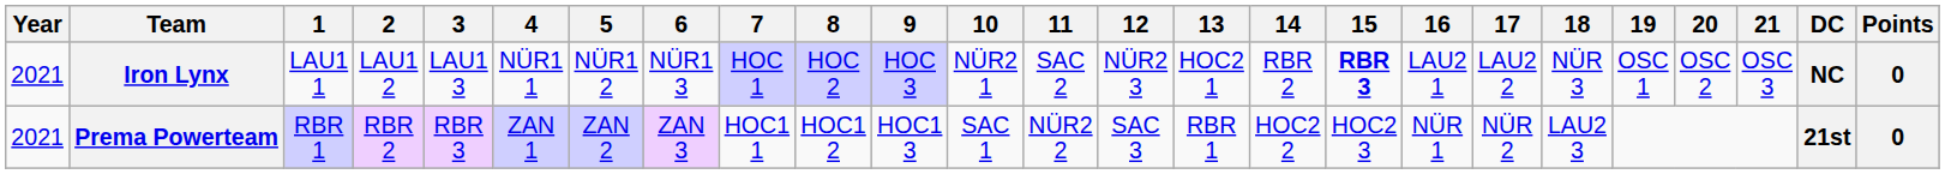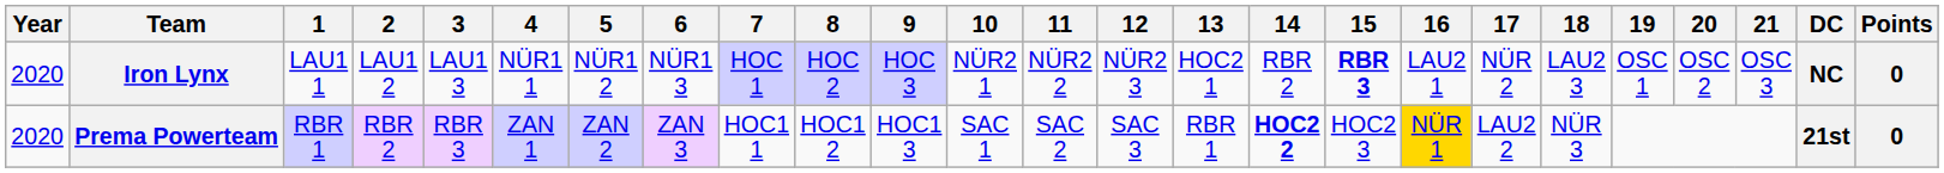 <table class="wikitable" style="text-align:center; font-size:85%">
 <tr>
 <th>Year</th>
 <th>Team</th>
 <th>1</th>
 <th>2</th>
 <th>3</th>
 <th>4</th>
 <th>5</th>
 <th>6</th>
 <th>7</th>
 <th>8</th>
 <th>9</th>
 <th>10</th>
 <th>11</th>
 <th>12</th>
 <th>13</th>
 <th>14</th>
 <th>15</th>
 <th>16</th>
 <th>17</th>
 <th>18</th>
 <th>19</th>
 <th>20</th>
 <th>21</th>
 <th>DC</th>
 <th>Points</th>
 </tr>
 <tr>
-<td><a href='#'>2021</a></td>
+<td><a href='#'>2020</a></td>
 <th nowrap><a href='#'>Iron Lynx</a></th>
 <td><a href='#'>LAU1<br>1</a><br></td>
 <td><a href='#'>LAU1<br>2</a><br></td>
 <td><a href='#'>LAU1<br>3</a><br></td>
 <td><a href='#'>NÜR1<br>1</a><br></td>
 <td><a href='#'>NÜR1<br>2</a><br></td>
 <td><a href='#'>NÜR1<br>3</a><br></td>
 <td style="background:#cfcfff;"><a href='#'>HOC<br>1</a><br></td>
 <td style="background:#cfcfff;"><a href='#'>HOC<br>2</a><br></td>
 <td style="background:#cfcfff;"><a href='#'>HOC<br>3</a><br></td>
 <td><a href='#'>NÜR2<br>1</a><br></td>
-<td><a href='#'>SAC<br>2</a><br></td>
+<td><a href='#'>NÜR2<br>2</a><br></td>
 <td><a href='#'>NÜR2<br>3</a><br></td>
 <td><a href='#'>HOC2<br>1</a><br></td>
 <td><a href='#'>RBR<br>2</a><br></td>
 <td><strong><a href='#'>RBR<br>3</a><br></strong></td>
 <td><a href='#'>LAU2<br>1</a><br></td>
-<td><a href='#'>LAU2<br>2</a><br></td>
-<td><a href='#'>NÜR<br>3</a><br></td>
+<td><a href='#'>NÜR<br>2</a><br></td>
+<td><a href='#'>LAU2<br>3</a><br></td>
 <td><a href='#'>OSC<br>1</a><br></td>
 <td><a href='#'>OSC<br>2</a><br></td>
 <td><a href='#'>OSC<br>3</a><br></td>
 <th>NC</th>
 <th>0</th>
 </tr>
 <tr>
-<td><a href='#'>2021</a></td>
+<td><a href='#'>2020</a></td>
 <th nowrap><a href='#'>Prema Powerteam</a></th>
 <td style="background:#cfcfff;"><a href='#'>RBR<br>1</a><br></td>
 <td style="background:#efcfff;"><a href='#'>RBR<br>2</a><br></td>
 <td style="background:#efcfff;"><a href='#'>RBR<br>3</a><br></td>
 <td style="background:#cfcfff;"><a href='#'>ZAN<br>1</a><br></td>
 <td style="background:#cfcfff;"><a href='#'>ZAN<br>2</a><br></td>
 <td style="background:#efcfff;"><a href='#'>ZAN<br>3</a><br></td>
 <td><a href='#'>HOC1<br>1</a><br></td>
 <td><a href='#'>HOC1<br>2</a><br></td>
 <td><a href='#'>HOC1<br>3</a><br></td>
 <td><a href='#'>SAC<br>1</a><br></td>
-<td><a href='#'>NÜR2<br>2</a><br></td>
+<td><a href='#'>SAC<br>2</a><br></td>
 <td><a href='#'>SAC<br>3</a><br></td>
 <td><a href='#'>RBR<br>1</a><br></td>
-<td><a href='#'>HOC2<br>2</a><br></td>
+<td><strong><a href='#'>HOC2<br>2</a><br></strong></td>
 <td><a href='#'>HOC2<br>3</a><br></td>
-<td><a href='#'>NÜR<br>1</a><br></td>
-<td><a href='#'>NÜR<br>2</a><br></td>
-<td><a href='#'>LAU2<br>3</a><br></td>
+<td style="background: gold;"><a href='#'>NÜR<br>1</a><br></td>
+<td><a href='#'>LAU2<br>2</a><br></td>
+<td><a href='#'>NÜR<br>3</a><br></td>
 <td colspan=3></td>
 <th>21st</th>
 <th>0</th>
 </tr>
 </table>
